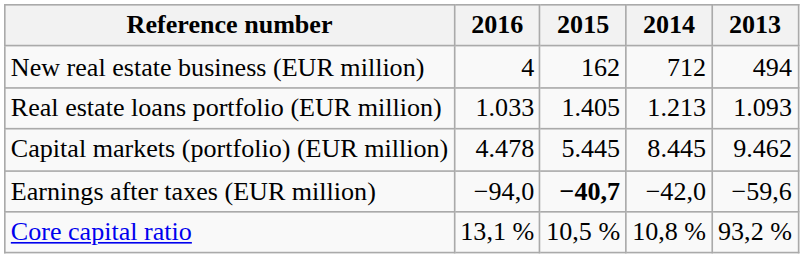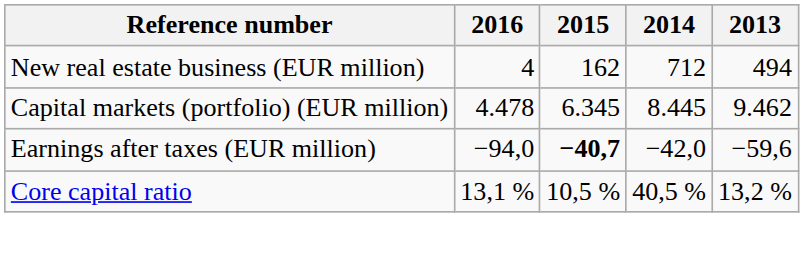 <table class="wikitable">
 <tr>
 <th>Reference number</th>
 <th>2016</th>
 <th>2015</th>
 <th>2014</th>
 <th>2013</th>
 </tr>
 <tr>
 <td>New real estate business (EUR million)</td>
 <td style="text-align:right">4</td>
 <td style="text-align:right">162</td>
 <td style="text-align:right">712</td>
 <td style="text-align:right">494</td>
 </tr>
 <tr>
-<td>Real estate loans portfolio (EUR million)</td>
-<td style="text-align:right">1.033</td>
-<td style="text-align:right">1.405</td>
-<td style="text-align:right">1.213</td>
-<td style="text-align:right">1.093</td>
-</tr>
-<tr>
 <td>Capital markets (portfolio) (EUR million)</td>
 <td style="text-align:right">4.478</td>
-<td style="text-align:right">5.445</td>
+<td style="text-align:right">6.345</td>
 <td style="text-align:right">8.445</td>
 <td style="text-align:right">9.462</td>
 </tr>
 <tr>
 <td>Earnings after taxes (EUR million)</td>
 <td style="text-align:right">−94,0</td>
 <td style="text-align:right"><strong>−40,7</strong></td>
 <td style="text-align:right">−42,0</td>
 <td style="text-align:right">−59,6</td>
 </tr>
 <tr>
 <td><a href='#'>Core capital ratio</a></td>
 <td style="text-align:right">13,1 %</td>
 <td style="text-align:right">10,5 %</td>
-<td style="text-align:right">10,8 %</td>
-<td style="text-align:right">93,2 %</td>
+<td style="text-align:right">40,5 %</td>
+<td style="text-align:right">13,2 %</td>
 </tr>
 </table>
